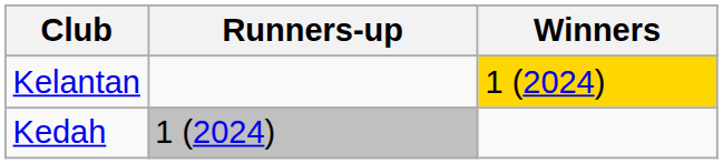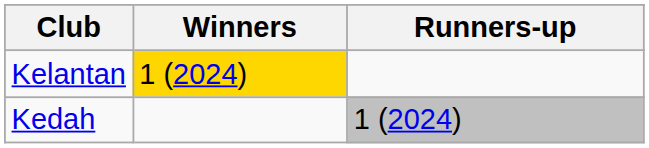 <table class="wikitable">
 <tr>
 <th style="width:20%;">Club</th>
+<th>Winners</th>
 <th>Runners-up</th>
-<th>Winners</th>
 </tr>
 <tr>
 <td><a href='#'>Kelantan</a></td>
+<td bgcolor=gold>1 (<a href='#'>2024</a>)</td>
 <td></td>
-<td bgcolor=gold>1 (<a href='#'>2024</a>)</td>
 </tr>
 <tr>
 <td><a href='#'>Kedah</a></td>
+<td></td>
 <td style="background:silver;">1 (<a href='#'>2024</a>)</td>
-<td></td>
 </tr>
 </table>
